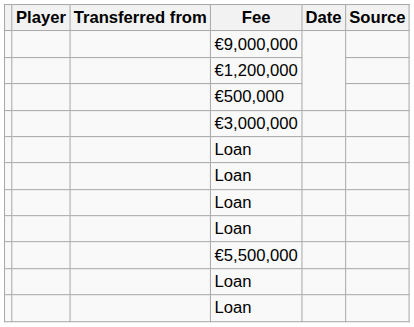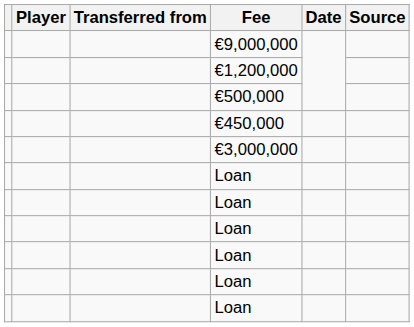 <table class="wikitable plainrowheaders sortable">
 <tr>
 <th></th>
 <th scope="col">Player</th>
 <th>Transferred from</th>
 <th style="width: 65px;">Fee</th>
 <th scope="col">Date</th>
 <th scope="col">Source</th>
 </tr>
 <tr>
 <td align=center></td>
 <td></td>
 <td></td>
 <td>€9,000,000</td>
 <td rowspan=3></td>
 <td></td>
 </tr>
 <tr>
 <td align=center></td>
 <td></td>
 <td></td>
 <td>€1,200,000</td>
 <td></td>
 </tr>
 <tr>
 <td align=center></td>
 <td></td>
 <td></td>
 <td>€500,000</td>
+<td></td>
+</tr>
+<tr>
+<td align=center></td>
+<td></td>
+<td></td>
+<td>€450,000</td>
+<td></td>
 <td></td>
 </tr>
 <tr>
 <td align=center></td>
 <td></td>
 <td></td>
 <td>€3,000,000</td>
 <td></td>
 <td></td>
 </tr>
 <tr>
 <td align=center></td>
 <td></td>
 <td></td>
 <td>Loan</td>
 <td></td>
 <td></td>
 </tr>
 <tr>
 <td align=center></td>
 <td></td>
 <td></td>
 <td>Loan</td>
 <td></td>
 <td></td>
 </tr>
 <tr>
 <td align=center></td>
 <td></td>
 <td></td>
 <td>Loan</td>
 <td></td>
 <td></td>
 </tr>
 <tr>
 <td align=center></td>
 <td></td>
 <td></td>
 <td>Loan</td>
 <td></td>
 <td></td>
 </tr>
 <tr>
 <td align=center></td>
 <td></td>
 <td></td>
-<td>€5,500,000</td>
-<td></td>
-<td></td>
-</tr>
-<tr>
-<td align=center></td>
-<td></td>
-<td></td>
 <td>Loan</td>
 <td></td>
 <td></td>
 </tr>
 <tr>
 <td align=center></td>
 <td></td>
 <td></td>
 <td>Loan</td>
 <td></td>
 <td></td>
 </tr>
 </table>
